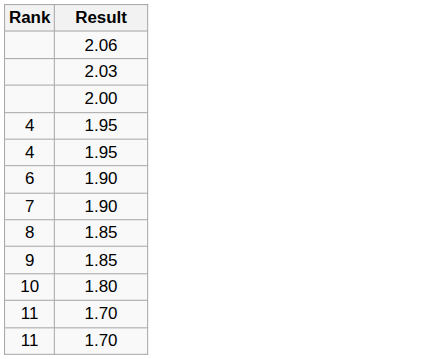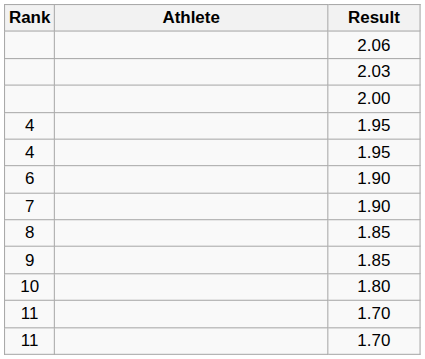 <table class=wikitable style="text-align:center">
 <tr>
 <th width=40>Rank</th>
+<th width=250>Athlete</th>
 <th width=80>Result</th>
 </tr>
 <tr>
 <td></td>
+<td align=left></td>
 <td>2.06</td>
 </tr>
 <tr>
 <td></td>
+<td align=left></td>
 <td>2.03</td>
 </tr>
 <tr>
 <td></td>
+<td align=left></td>
 <td>2.00</td>
 </tr>
 <tr>
 <td>4</td>
+<td align=left></td>
 <td>1.95</td>
 </tr>
 <tr>
 <td>4</td>
+<td align=left></td>
 <td>1.95</td>
 </tr>
 <tr>
 <td>6</td>
+<td align=left></td>
 <td>1.90</td>
 </tr>
 <tr>
 <td>7</td>
+<td align=left></td>
 <td>1.90</td>
 </tr>
 <tr>
 <td>8</td>
+<td align=left></td>
 <td>1.85</td>
 </tr>
 <tr>
 <td>9</td>
+<td align=left></td>
 <td>1.85</td>
 </tr>
 <tr>
 <td>10</td>
+<td align=left></td>
 <td>1.80</td>
 </tr>
 <tr>
 <td>11</td>
+<td align=left></td>
 <td>1.70</td>
 </tr>
 <tr>
 <td>11</td>
+<td align=left></td>
 <td>1.70</td>
 </tr>
 </table>
